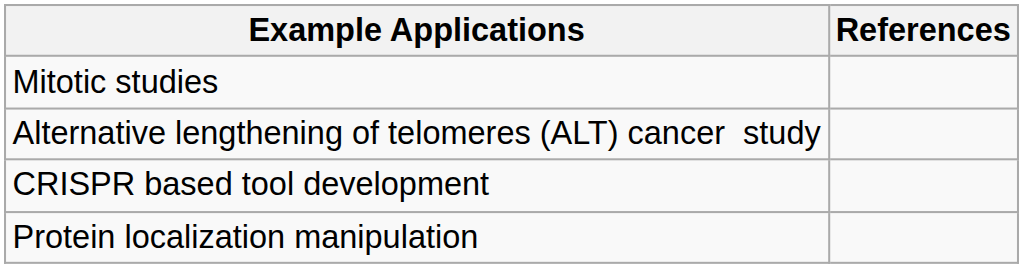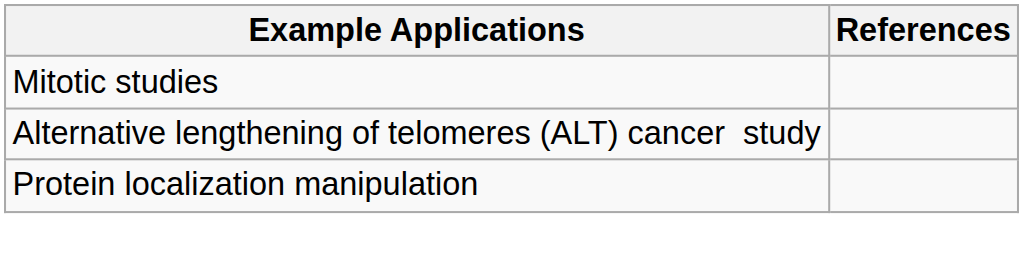 <table class="wikitable">
 <tr>
 <th>Example Applications</th>
 <th>References</th>
 </tr>
 <tr>
 <td>Mitotic studies</td>
 <td></td>
 </tr>
 <tr>
 <td>Alternative lengthening of telomeres (ALT) cancer  study</td>
 <td></td>
 </tr>
 <tr>
-<td>CRISPR based tool development</td>
-<td></td>
-</tr>
-<tr>
 <td>Protein localization manipulation</td>
 <td></td>
 </tr>
 </table>
